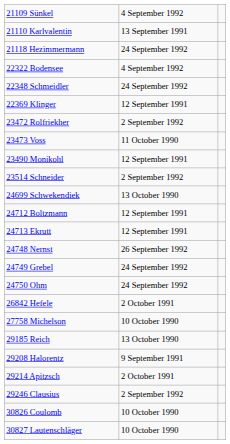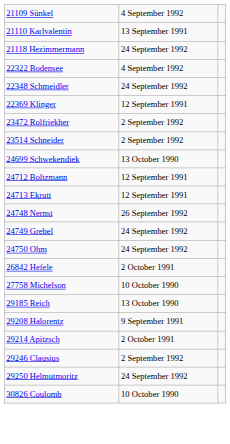 <table class="wikitable" style="font-size: 89%; float: left; width: 26em; margin-right: 1em; line-height: 1.65em">
 <tr>
 <td><a href='#'>21109 Sünkel</a></td>
 <td>4 September 1992</td>
 <td> </td>
 </tr>
 <tr>
 <td><a href='#'>21110 Karlvalentin</a></td>
 <td>13 September 1991</td>
 <td> </td>
 </tr>
 <tr>
 <td><a href='#'>21118 Hezimmermann</a></td>
 <td>24 September 1992</td>
 <td> </td>
 </tr>
 <tr>
 <td><a href='#'>22322 Bodensee</a></td>
 <td>4 September 1992</td>
 <td> </td>
 </tr>
 <tr>
 <td><a href='#'>22348 Schmeidler</a></td>
 <td>24 September 1992</td>
 <td> </td>
 </tr>
 <tr>
 <td><a href='#'>22369 Klinger</a></td>
 <td>12 September 1991</td>
 <td> </td>
 </tr>
 <tr>
 <td><a href='#'>23472 Rolfriekher</a></td>
 <td>2 September 1992</td>
-<td> </td>
-</tr>
-<tr>
-<td><a href='#'>23473 Voss</a></td>
-<td>11 October 1990</td>
-<td> </td>
-</tr>
-<tr>
-<td><a href='#'>23490 Monikohl</a></td>
-<td>12 September 1991</td>
 <td> </td>
 </tr>
 <tr>
 <td><a href='#'>23514 Schneider</a></td>
 <td>2 September 1992</td>
 <td> </td>
 </tr>
 <tr>
 <td><a href='#'>24699 Schwekendiek</a></td>
 <td>13 October 1990</td>
 <td> </td>
 </tr>
 <tr>
 <td><a href='#'>24712 Boltzmann</a></td>
 <td>12 September 1991</td>
 <td> </td>
 </tr>
 <tr>
 <td><a href='#'>24713 Ekrutt</a></td>
 <td>12 September 1991</td>
 <td> </td>
 </tr>
 <tr>
 <td><a href='#'>24748 Nernst</a></td>
 <td>26 September 1992</td>
 <td> </td>
 </tr>
 <tr>
 <td><a href='#'>24749 Grebel</a></td>
 <td>24 September 1992</td>
 <td> </td>
 </tr>
 <tr>
 <td><a href='#'>24750 Ohm</a></td>
 <td>24 September 1992</td>
 <td> </td>
 </tr>
 <tr>
 <td><a href='#'>26842 Hefele</a></td>
 <td>2 October 1991</td>
 <td> </td>
 </tr>
 <tr>
 <td><a href='#'>27758 Michelson</a></td>
 <td>10 October 1990</td>
 <td> </td>
 </tr>
 <tr>
 <td><a href='#'>29185 Reich</a></td>
 <td>13 October 1990</td>
 <td> </td>
 </tr>
 <tr>
 <td><a href='#'>29208 Halorentz</a></td>
 <td>9 September 1991</td>
 <td> </td>
 </tr>
 <tr>
 <td><a href='#'>29214 Apitzsch</a></td>
 <td>2 October 1991</td>
 <td> </td>
 </tr>
 <tr>
 <td><a href='#'>29246 Clausius</a></td>
 <td>2 September 1992</td>
 <td> </td>
 </tr>
 <tr>
+<td><a href='#'>29250 Helmutmoritz</a></td>
+<td>24 September 1992</td>
+<td> </td>
+</tr>
+<tr>
 <td><a href='#'>30826 Coulomb</a></td>
 <td>10 October 1990</td>
 <td> </td>
 </tr>
-<tr>
-<td><a href='#'>30827 Lautenschläger</a></td>
-<td>10 October 1990</td>
-<td> </td>
-</tr>
 </table>
